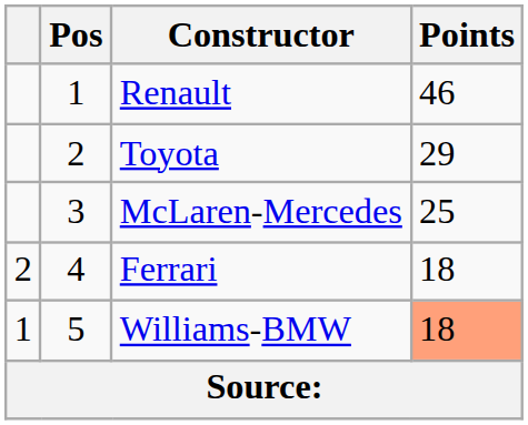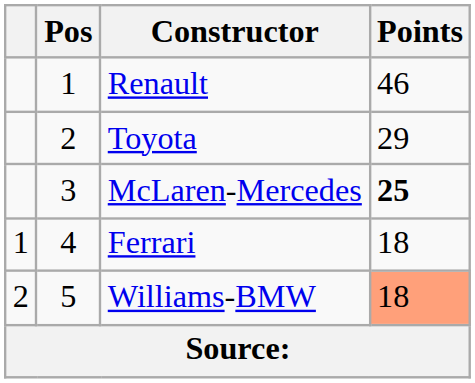 <table class="wikitable" style="font-size: 85%;">
 <tr>
 <th></th>
 <th>Pos</th>
 <th>Constructor</th>
 <th>Points</th>
 </tr>
 <tr>
 <td></td>
 <td align="center">1</td>
 <td> <a href='#'>Renault</a></td>
 <td>46</td>
 </tr>
 <tr>
 <td></td>
 <td align="center">2</td>
 <td> <a href='#'>Toyota</a></td>
 <td>29</td>
 </tr>
 <tr>
 <td></td>
 <td align="center">3</td>
 <td> <a href='#'>McLaren</a>-<a href='#'>Mercedes</a></td>
-<td>25</td>
+<td><strong>25</strong></td>
 </tr>
 <tr>
-<td> 2</td>
+<td> 1</td>
 <td align="center">4</td>
 <td> <a href='#'>Ferrari</a></td>
 <td>18</td>
 </tr>
 <tr>
-<td> 1</td>
+<td> 2</td>
 <td align="center">5</td>
 <td> <a href='#'>Williams</a>-<a href='#'>BMW</a></td>
 <td style="background: lightsalmon;">18</td>
 </tr>
 <tr>
 <th colspan=4>Source: </th>
 </tr>
 </table>
